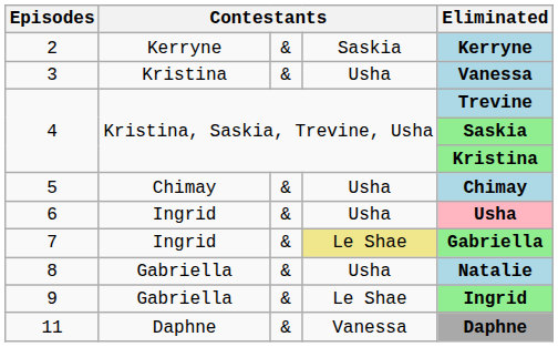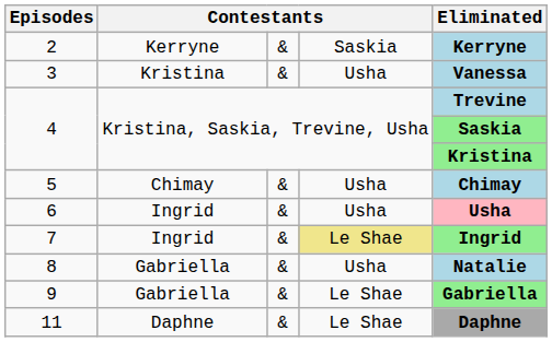 <table class="wikitable" style="text-align:center; font-size:85%;">
 <tr>
 <th>Episodes</th>
 <th colspan="3">Contestants</th>
 <th>Eliminated</th>
 </tr>
 <tr>
 <td>2</td>
 <td>Kerryne</td>
 <td>&</td>
 <td>Saskia</td>
 <td style="background:lightblue;"><strong>Kerryne</strong></td>
 </tr>
 <tr>
 <td>3</td>
 <td>Kristina</td>
 <td>&</td>
 <td>Usha</td>
 <td style="background:lightblue;"><strong>Vanessa</strong></td>
 </tr>
 <tr>
 <td rowspan="3">4</td>
 <td rowspan="3" colspan="3">Kristina, Saskia, Trevine, Usha</td>
 <td style="background:lightblue;"><strong>Trevine</strong></td>
 </tr>
 <tr>
 <td style="background:lightgreen;"><strong>Saskia</strong></td>
 </tr>
 <tr>
 <td style="background:lightgreen;"><strong>Kristina</strong></td>
 </tr>
 <tr>
 <td>5</td>
 <td>Chimay</td>
 <td>&</td>
 <td>Usha</td>
 <td style="background:lightblue;"><strong>Chimay</strong></td>
 </tr>
 <tr>
 <td>6</td>
 <td>Ingrid</td>
 <td>&</td>
 <td>Usha</td>
 <td style="background:lightpink;"><strong>Usha</strong></td>
 </tr>
 <tr>
 <td>7</td>
 <td>Ingrid</td>
 <td>&</td>
 <td style="background: khaki;">Le Shae</td>
-<td style="background:lightgreen;"><strong>Gabriella</strong></td>
+<td style="background:lightgreen;"><strong>Ingrid</strong></td>
 </tr>
 <tr>
 <td>8</td>
 <td>Gabriella</td>
 <td>&</td>
 <td>Usha</td>
 <td style="background:lightblue;"><strong>Natalie</strong></td>
 </tr>
 <tr>
 <td>9</td>
 <td>Gabriella</td>
 <td>&</td>
 <td>Le Shae</td>
-<td style="background:lightgreen;"><strong>Ingrid</strong></td>
+<td style="background:lightgreen;"><strong>Gabriella</strong></td>
 </tr>
 <tr>
 <td>11</td>
 <td>Daphne</td>
 <td>&</td>
-<td>Vanessa</td>
+<td>Le Shae</td>
 <td style="background:darkgrey;"><strong>Daphne</strong></td>
 </tr>
 </table>
